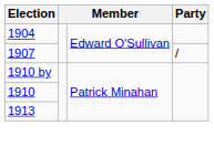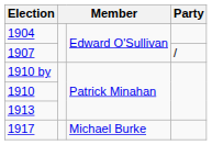 <table class="wikitable">
 <tr>
 <th>Election</th>
 <th colspan="2">Member</th>
 <th>Party</th>
 </tr>
 <tr>
 <td><a href='#'>1904</a></td>
 <td rowspan="2" > </td>
 <td rowspan="2"><a href='#'>Edward O'Sullivan</a></td>
 <td></td>
 </tr>
 <tr>
 <td><a href='#'>1907</a></td>
 <td> / </td>
 </tr>
 <tr>
 <td><a href='#'>1910 by</a></td>
 <td rowspan="3" > </td>
 <td rowspan="3"><a href='#'>Patrick Minahan</a></td>
 <td rowspan="3"></td>
 </tr>
 <tr>
 <td><a href='#'>1910</a></td>
 </tr>
 <tr>
 <td><a href='#'>1913</a></td>
 </tr>
+<tr>
+<td><a href='#'>1917</a></td>
+<td> </td>
+<td><a href='#'>Michael Burke</a></td>
+<td></td>
+</tr>
 </table>
